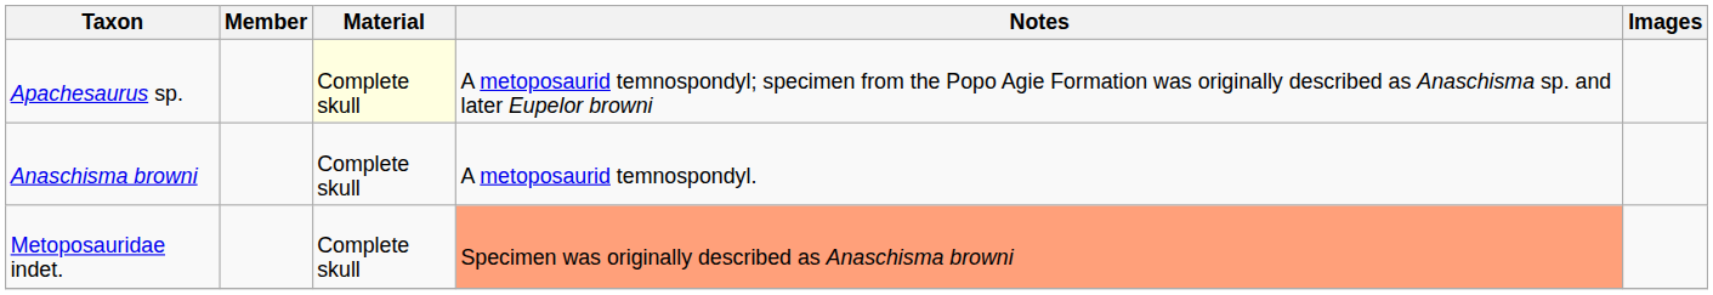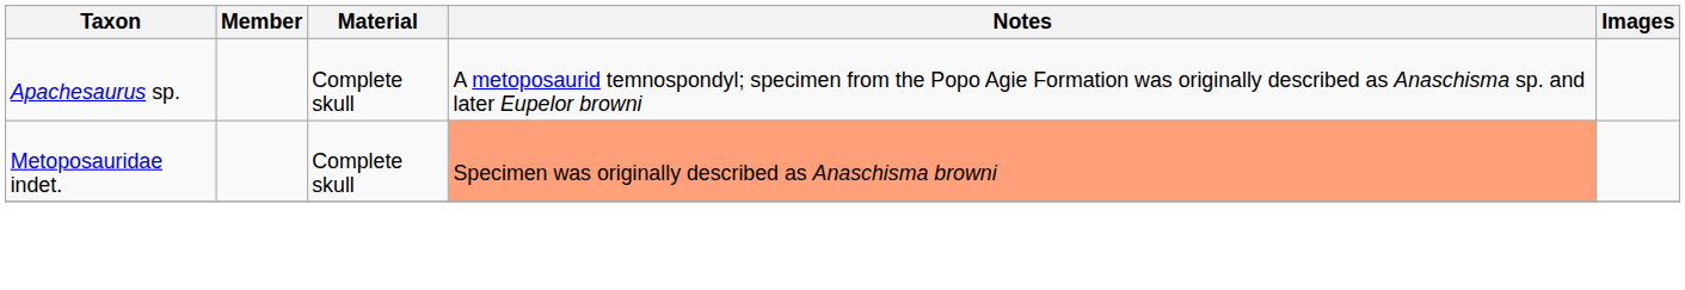 <table class="wikitable sortable" align="center" width="100%">
 <tr>
 <th>Taxon</th>
 <th>Member</th>
 <th class="unsortable">Material</th>
 <th class="unsortable">Notes</th>
 <th class="unsortable">Images</th>
 </tr>
 <tr>
 <td><br><em><a href='#'>Apachesaurus</a></em> sp.</td>
 <td></td>
-<td style="background: lightyellow;"><br>Complete skull</td>
+<td><br>Complete skull</td>
 <td><br>A <a href='#'>metoposaurid</a> temnospondyl; specimen from the Popo Agie Formation was originally described as <em>Anaschisma</em> sp. and later <em>Eupelor browni</em></td>
-<td><br></td>
-</tr>
-<tr>
-<td><br><em><a href='#'>Anaschisma browni</a></em></td>
-<td></td>
-<td><br>Complete skull</td>
-<td><br>A <a href='#'>metoposaurid</a> temnospondyl.</td>
 <td><br></td>
 </tr>
 <tr>
 <td><br><a href='#'>Metoposauridae</a> indet.</td>
 <td></td>
 <td><br>Complete skull</td>
 <td style="background: lightsalmon;"><br>Specimen was originally described as <em>Anaschisma browni</em></td>
 <td></td>
 </tr>
 <tr>
 </tr>
 </table>
